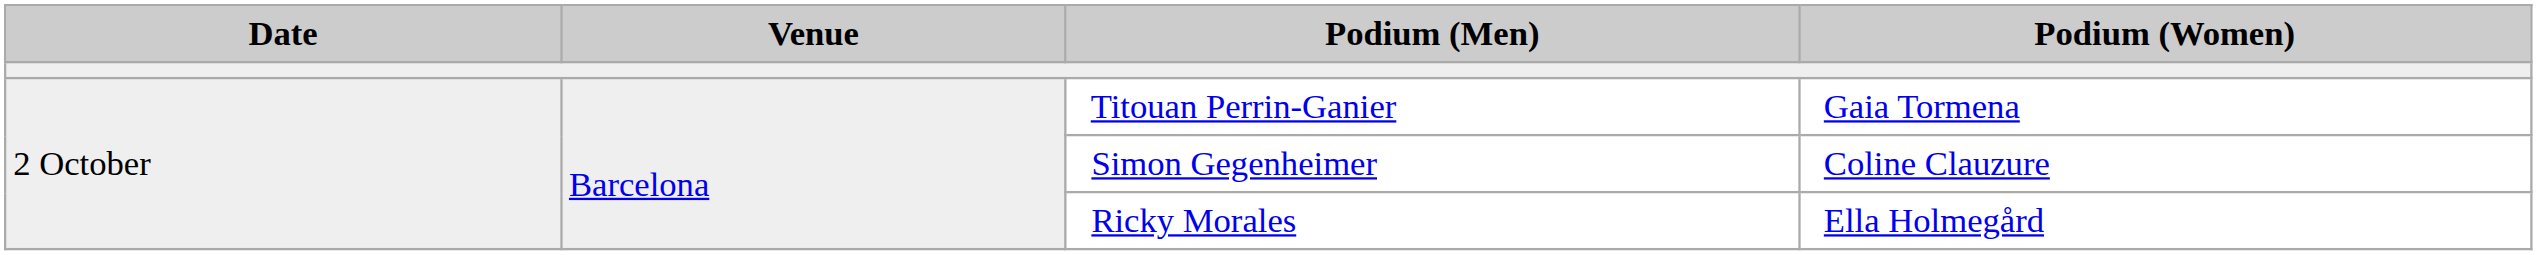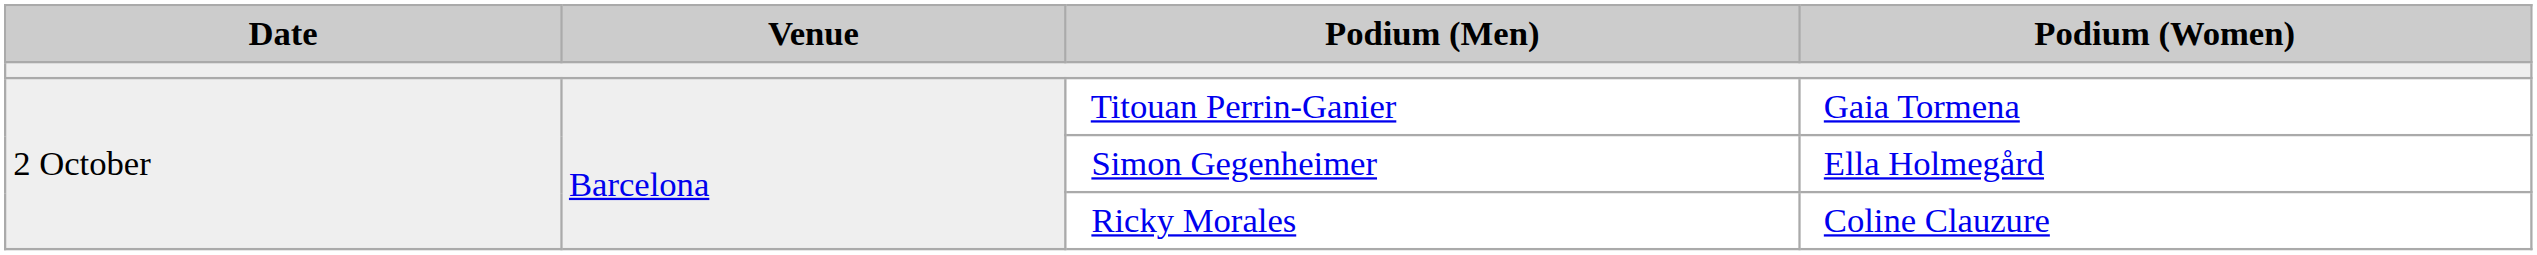 <table class="wikitable" width=70% bgcolor="#f7f8ff" cellpadding="3" cellspacing="0" border="1" style="font-size: 95%; border: gray solid 1px; border-collapse: collapse;">
 <tr bgcolor="#CCCCCC">
 <td align="center"><strong>Date</strong></td>
 <td width=20% align="center"><strong>Venue</strong></td>
 <td width=29% align="center"><strong>Podium (Men)</strong></td>
 <td width=29% align="center"><strong>Podium (Women)</strong></td>
 </tr>
 <tr bgcolor="#EFEFEF">
 <td colspan=4></td>
 </tr>
 <tr bgcolor="#EFEFEF">
 <td rowspan=3>2 October</td>
 <td rowspan=3><br><a href='#'>Barcelona</a></td>
 <td bgcolor="#ffffff">    <a href='#'>Titouan Perrin-Ganier</a></td>
 <td bgcolor="#ffffff">    <a href='#'>Gaia Tormena</a></td>
 </tr>
 <tr>
 <td bgcolor="#ffffff">    <a href='#'>Simon Gegenheimer</a></td>
-<td bgcolor="#ffffff">    <a href='#'>Coline Clauzure</a></td>
+<td bgcolor="#ffffff">    <a href='#'>Ella Holmegård</a></td>
 </tr>
 <tr>
 <td bgcolor="#ffffff">    <a href='#'>Ricky Morales</a></td>
-<td bgcolor="#ffffff">    <a href='#'>Ella Holmegård</a></td>
+<td bgcolor="#ffffff">    <a href='#'>Coline Clauzure</a></td>
 </tr>
 </table>
